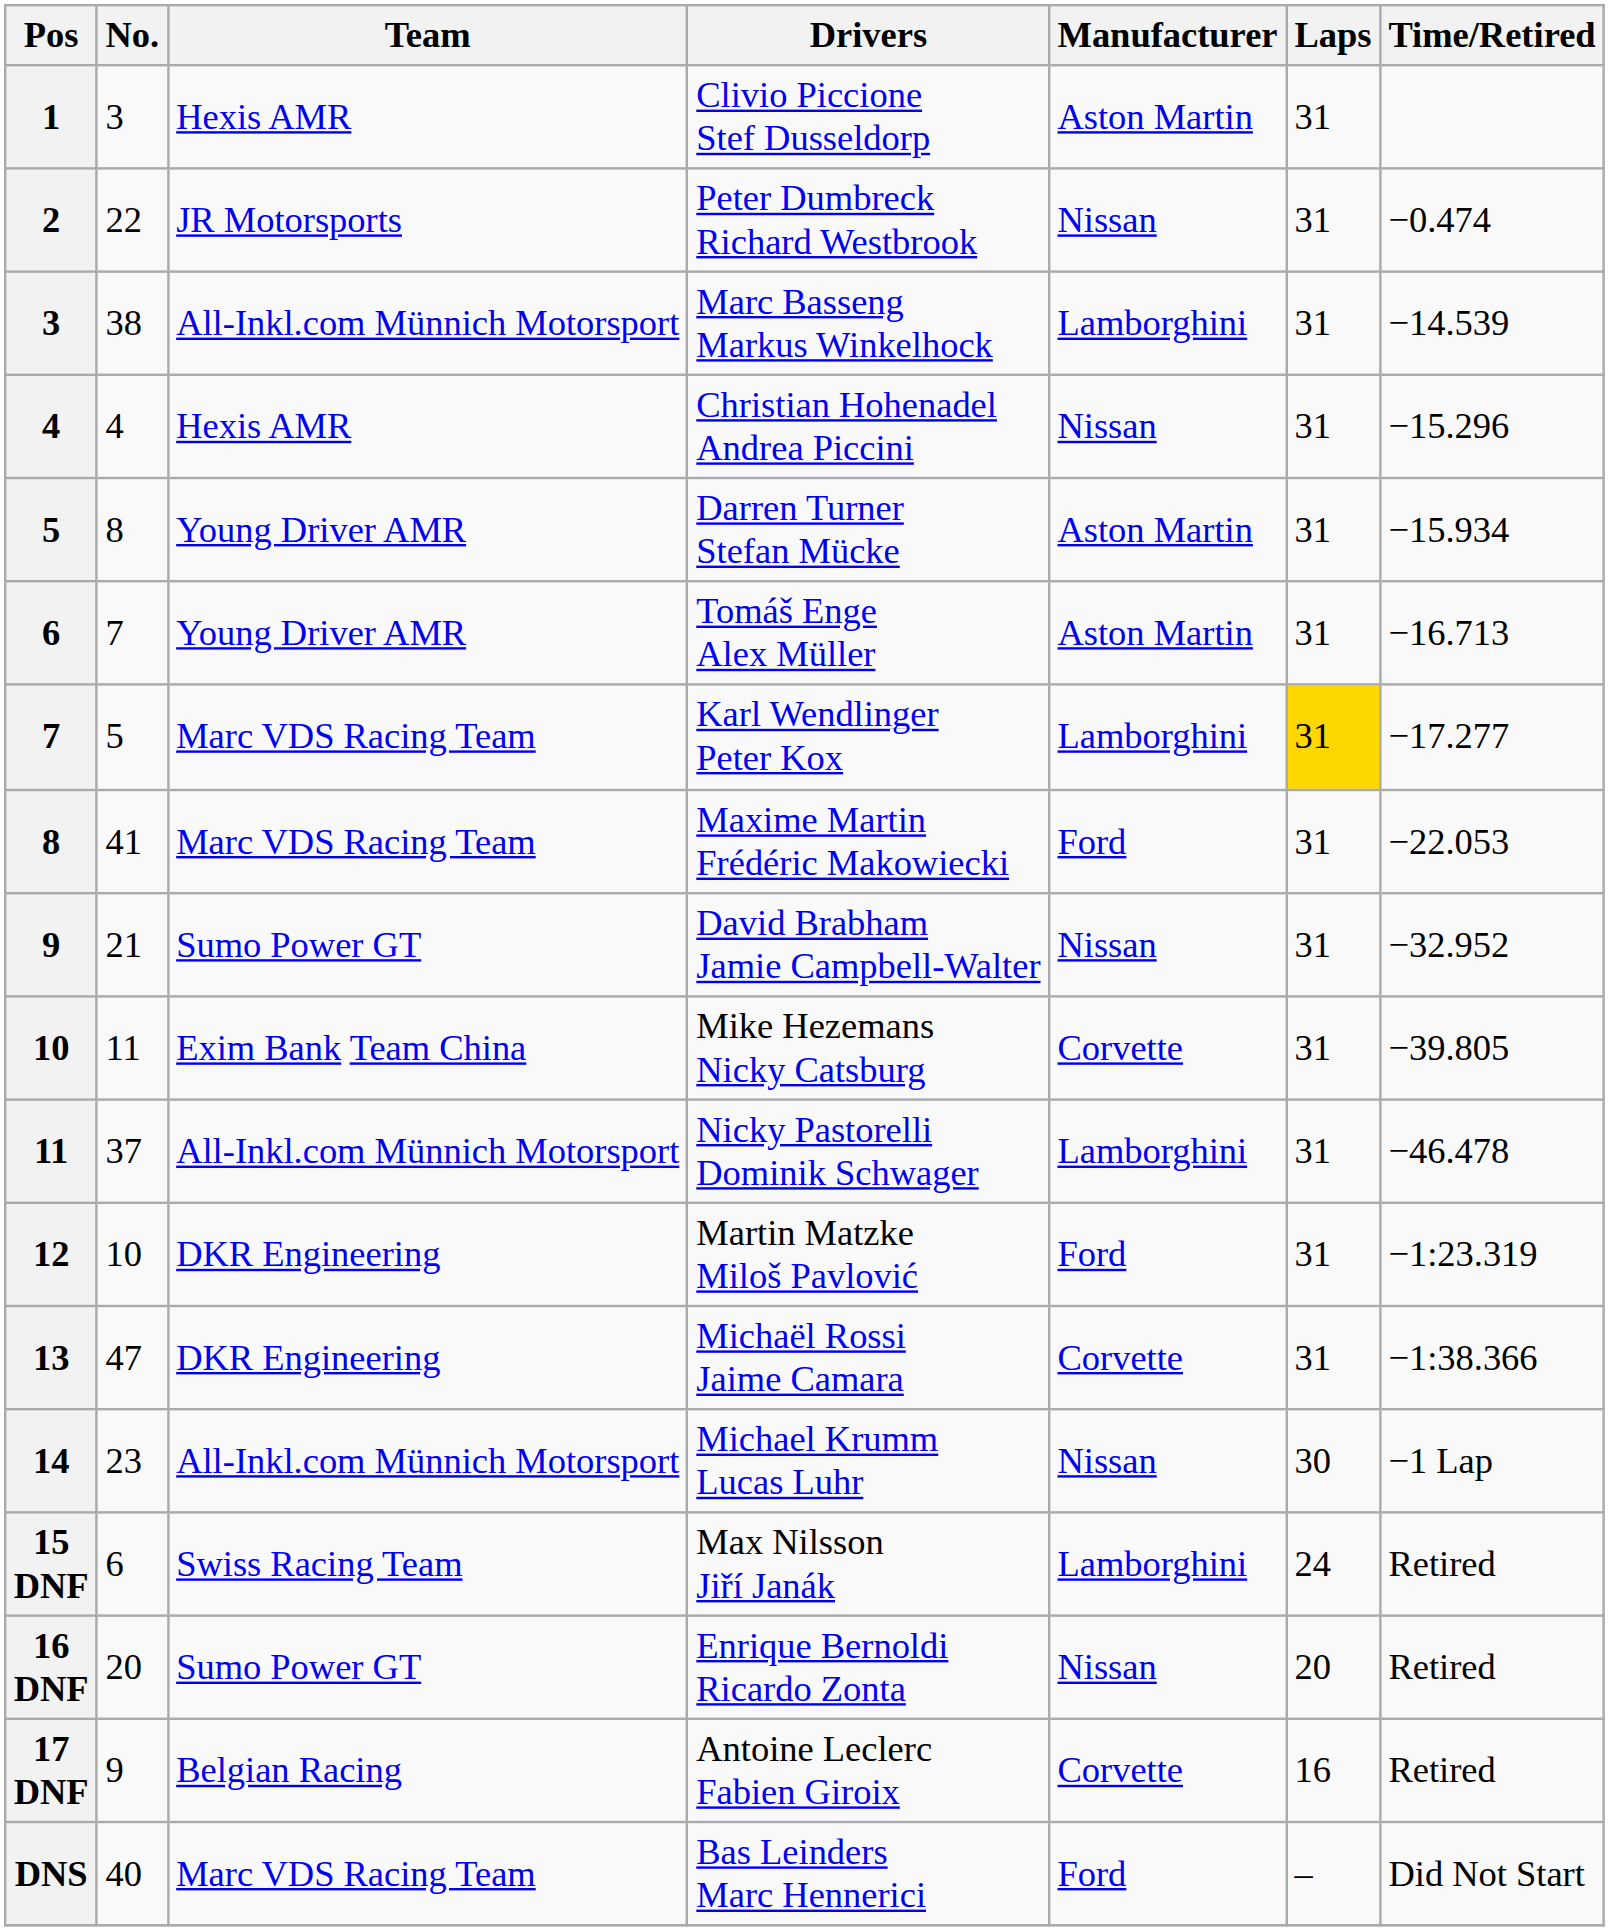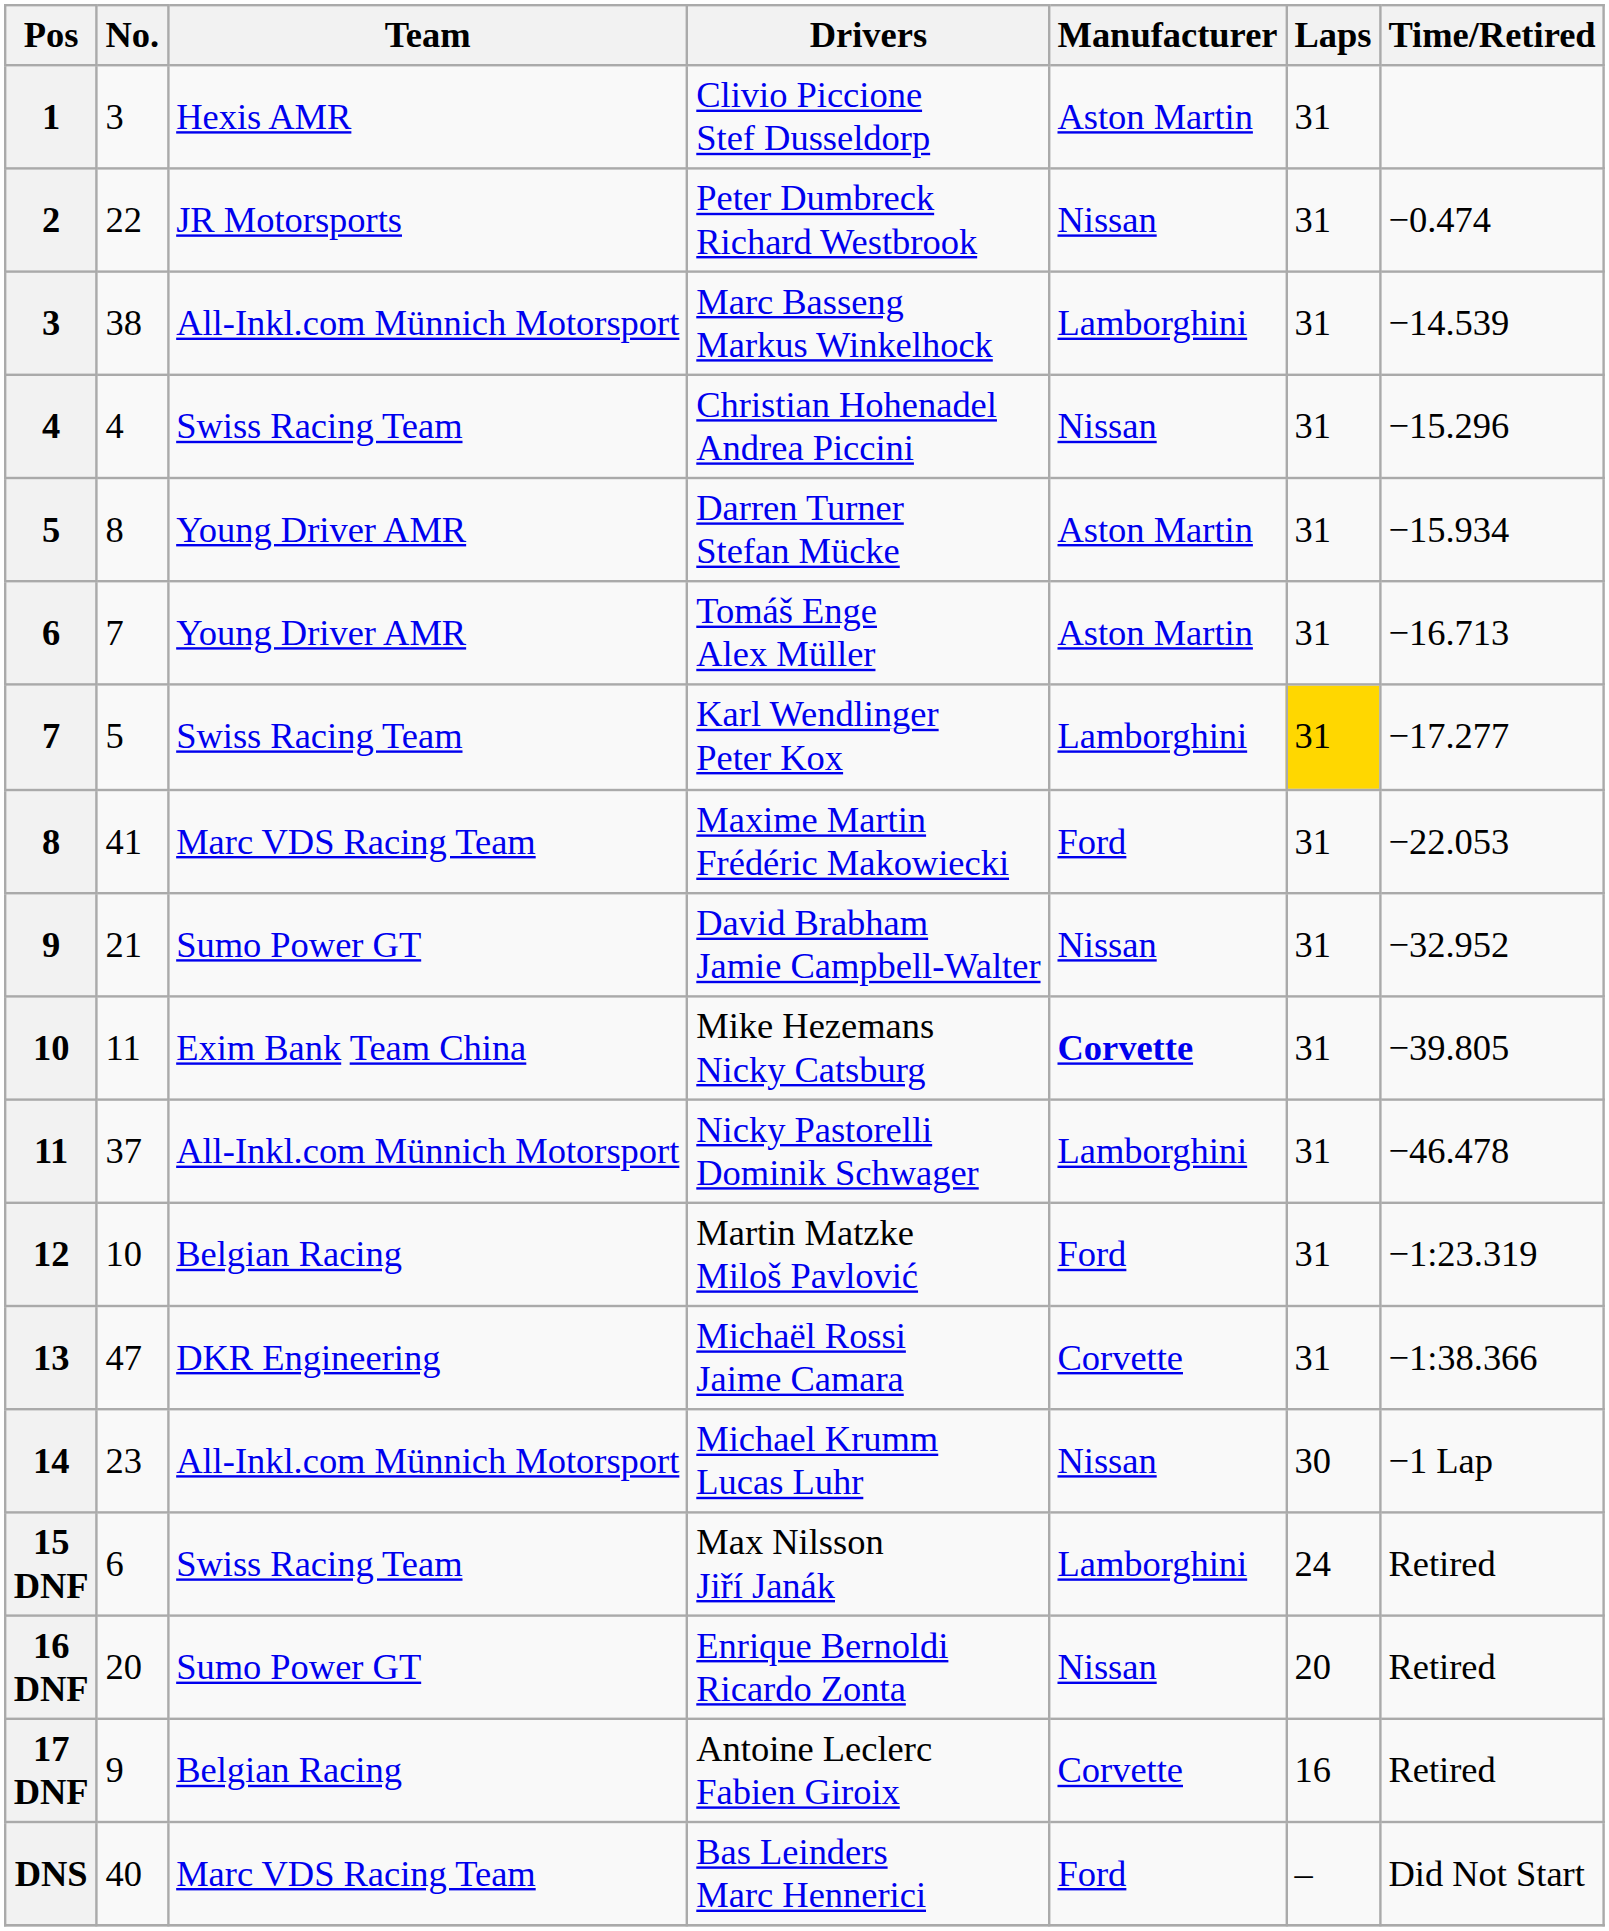 <table class="wikitable" style="font-size: 95%;">
 <tr>
 <th>Pos</th>
 <th>No.</th>
 <th>Team</th>
 <th>Drivers</th>
 <th>Manufacturer</th>
 <th>Laps</th>
 <th>Time/Retired</th>
 </tr>
 <tr>
 <th>1</th>
 <td>3</td>
 <td> <a href='#'>Hexis AMR</a></td>
 <td> <a href='#'>Clivio Piccione</a><br> <a href='#'>Stef Dusseldorp</a></td>
 <td><a href='#'>Aston Martin</a></td>
 <td>31</td>
 <td></td>
 </tr>
 <tr>
 <th>2</th>
 <td>22</td>
 <td> <a href='#'>JR Motorsports</a></td>
 <td> <a href='#'>Peter Dumbreck</a><br> <a href='#'>Richard Westbrook</a></td>
 <td><a href='#'>Nissan</a></td>
 <td>31</td>
 <td>−0.474</td>
 </tr>
 <tr>
 <th>3</th>
 <td>38</td>
 <td> <a href='#'>All-Inkl.com Münnich Motorsport</a></td>
 <td> <a href='#'>Marc Basseng</a><br> <a href='#'>Markus Winkelhock</a></td>
 <td><a href='#'>Lamborghini</a></td>
 <td>31</td>
 <td>−14.539</td>
 </tr>
 <tr>
 <th>4</th>
 <td>4</td>
-<td> <a href='#'>Hexis AMR</a></td>
+<td> <a href='#'>Swiss Racing Team</a></td>
 <td> <a href='#'>Christian Hohenadel</a><br> <a href='#'>Andrea Piccini</a></td>
 <td><a href='#'>Nissan</a></td>
 <td>31</td>
 <td>−15.296</td>
 </tr>
 <tr>
 <th>5</th>
 <td>8</td>
 <td> <a href='#'>Young Driver AMR</a></td>
 <td> <a href='#'>Darren Turner</a><br> <a href='#'>Stefan Mücke</a></td>
 <td><a href='#'>Aston Martin</a></td>
 <td>31</td>
 <td>−15.934</td>
 </tr>
 <tr>
 <th>6</th>
 <td>7</td>
 <td> <a href='#'>Young Driver AMR</a></td>
 <td> <a href='#'>Tomáš Enge</a><br> <a href='#'>Alex Müller</a></td>
 <td><a href='#'>Aston Martin</a></td>
 <td>31</td>
 <td>−16.713</td>
 </tr>
 <tr>
 <th>7</th>
 <td>5</td>
-<td> <a href='#'>Marc VDS Racing Team</a></td>
+<td> <a href='#'>Swiss Racing Team</a></td>
 <td> <a href='#'>Karl Wendlinger</a><br> <a href='#'>Peter Kox</a></td>
 <td><a href='#'>Lamborghini</a></td>
 <td style="background: gold;">31</td>
 <td>−17.277</td>
 </tr>
 <tr>
 <th>8</th>
 <td>41</td>
 <td> <a href='#'>Marc VDS Racing Team</a></td>
 <td> <a href='#'>Maxime Martin</a><br> <a href='#'>Frédéric Makowiecki</a></td>
 <td><a href='#'>Ford</a></td>
 <td>31</td>
 <td>−22.053</td>
 </tr>
 <tr>
 <th>9</th>
 <td>21</td>
 <td> <a href='#'>Sumo Power GT</a></td>
 <td> <a href='#'>David Brabham</a><br> <a href='#'>Jamie Campbell-Walter</a></td>
 <td><a href='#'>Nissan</a></td>
 <td>31</td>
 <td>−32.952</td>
 </tr>
 <tr>
 <th>10</th>
 <td>11</td>
 <td> <a href='#'>Exim Bank</a> <a href='#'>Team China</a></td>
 <td> Mike Hezemans<br> <a href='#'>Nicky Catsburg</a></td>
-<td><a href='#'>Corvette</a></td>
+<td><strong><a href='#'>Corvette</a></strong></td>
 <td>31</td>
 <td>−39.805</td>
 </tr>
 <tr>
 <th>11</th>
 <td>37</td>
 <td> <a href='#'>All-Inkl.com Münnich Motorsport</a></td>
 <td> <a href='#'>Nicky Pastorelli</a><br> <a href='#'>Dominik Schwager</a></td>
 <td><a href='#'>Lamborghini</a></td>
 <td>31</td>
 <td>−46.478</td>
 </tr>
 <tr>
 <th>12</th>
 <td>10</td>
-<td> <a href='#'>DKR Engineering</a></td>
+<td> <a href='#'>Belgian Racing</a></td>
 <td> Martin Matzke<br> <a href='#'>Miloš Pavlović</a></td>
 <td><a href='#'>Ford</a></td>
 <td>31</td>
 <td>−1:23.319</td>
 </tr>
 <tr>
 <th>13</th>
 <td>47</td>
 <td> <a href='#'>DKR Engineering</a></td>
 <td> <a href='#'>Michaël Rossi</a><br> <a href='#'>Jaime Camara</a></td>
 <td><a href='#'>Corvette</a></td>
 <td>31</td>
 <td>−1:38.366</td>
 </tr>
 <tr>
 <th>14</th>
 <td>23</td>
 <td> <a href='#'>All-Inkl.com Münnich Motorsport</a></td>
 <td> <a href='#'>Michael Krumm</a><br> <a href='#'>Lucas Luhr</a></td>
 <td><a href='#'>Nissan</a></td>
 <td>30</td>
 <td>−1 Lap</td>
 </tr>
 <tr>
 <th>15<br>DNF</th>
 <td>6</td>
 <td> <a href='#'>Swiss Racing Team</a></td>
 <td> Max Nilsson<br> <a href='#'>Jiří Janák</a></td>
 <td><a href='#'>Lamborghini</a></td>
 <td>24</td>
 <td>Retired</td>
 </tr>
 <tr>
 <th>16<br>DNF</th>
 <td>20</td>
 <td> <a href='#'>Sumo Power GT</a></td>
 <td> <a href='#'>Enrique Bernoldi</a><br> <a href='#'>Ricardo Zonta</a></td>
 <td><a href='#'>Nissan</a></td>
 <td>20</td>
 <td>Retired</td>
 </tr>
 <tr>
 <th>17<br>DNF</th>
 <td>9</td>
 <td> <a href='#'>Belgian Racing</a></td>
 <td> Antoine Leclerc<br> <a href='#'>Fabien Giroix</a></td>
 <td><a href='#'>Corvette</a></td>
 <td>16</td>
 <td>Retired</td>
 </tr>
 <tr>
 <th>DNS</th>
 <td>40</td>
 <td> <a href='#'>Marc VDS Racing Team</a></td>
 <td> <a href='#'>Bas Leinders</a><br> <a href='#'>Marc Hennerici</a></td>
 <td><a href='#'>Ford</a></td>
 <td>–</td>
 <td>Did Not Start</td>
 </tr>
 <tr>
 </tr>
 </table>
